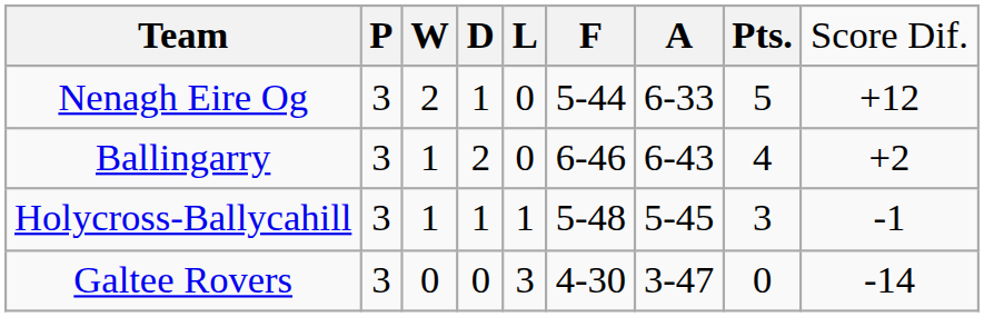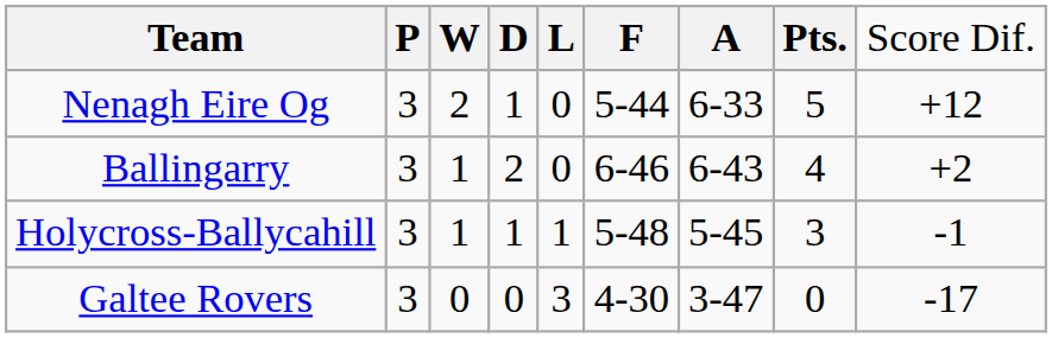 <table class="wikitable">
 <tr>
 <th>Team</th>
 <th>P</th>
 <th>W</th>
 <th>D</th>
 <th>L</th>
 <th>F</th>
 <th>A</th>
 <th>Pts.</th>
 <td>Score Dif.</td>
 </tr>
 <tr align="center">
 <td><a href='#'>Nenagh Eire Og</a></td>
 <td>3</td>
 <td>2</td>
 <td>1</td>
 <td>0</td>
 <td>5-44</td>
 <td>6-33</td>
 <td>5</td>
 <td>+12</td>
 </tr>
 <tr align="center">
 <td><a href='#'>Ballingarry</a></td>
 <td>3</td>
 <td>1</td>
 <td>2</td>
 <td>0</td>
 <td>6-46</td>
 <td>6-43</td>
 <td>4</td>
 <td>+2</td>
 </tr>
 <tr align="center">
 <td><a href='#'>Holycross-Ballycahill</a></td>
 <td>3</td>
 <td>1</td>
 <td>1</td>
 <td>1</td>
 <td>5-48</td>
 <td>5-45</td>
 <td>3</td>
 <td>-1</td>
 </tr>
 <tr align="center">
 <td><a href='#'>Galtee Rovers</a></td>
 <td>3</td>
 <td>0</td>
 <td>0</td>
 <td>3</td>
 <td>4-30</td>
 <td>3-47</td>
 <td>0</td>
-<td>-14</td>
+<td>-17</td>
 </tr>
 </table>
